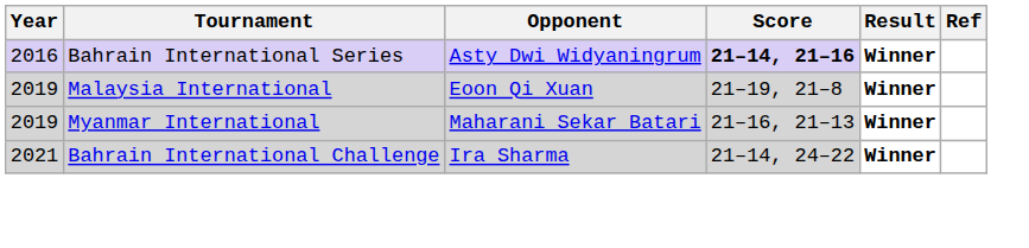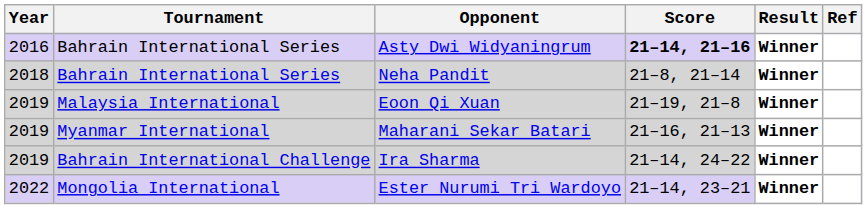 <table class="sortable wikitable" style="font-size: 90%;">
 <tr>
 <th>Year</th>
 <th>Tournament</th>
 <th>Opponent</th>
 <th>Score</th>
 <th>Result</th>
 <th>Ref</th>
 </tr>
 <tr style="background:#D8CEF6">
 <td align="center">2016</td>
 <td align="left">Bahrain International Series</td>
 <td align="left"> <a href='#'>Asty Dwi Widyaningrum</a></td>
 <td align="left"><strong>21–14, 21–16</strong></td>
+<td style="text-align:left; background:white"> <strong>Winner</strong></td>
+<td style="text-align:center; background:white"></td>
+</tr>
+<tr style="background:#D5D5D5">
+<td align="center">2018</td>
+<td align="left"><a href='#'>Bahrain International Series</a></td>
+<td align="left"> <a href='#'>Neha Pandit</a></td>
+<td align="left">21–8, 21–14</td>
 <td style="text-align:left; background:white"> <strong>Winner</strong></td>
 <td style="text-align:center; background:white"></td>
 </tr>
 <tr style="background:#D5D5D5">
 <td align="center">2019</td>
 <td align="left"><a href='#'>Malaysia International</a></td>
 <td align="left"> <a href='#'>Eoon Qi Xuan</a></td>
 <td align="left">21–19, 21–8</td>
 <td style="text-align:left; background:white"> <strong>Winner</strong></td>
 <td style="text-align:center; background:white"></td>
 </tr>
 <tr style="background:#D5D5D5">
 <td align="center">2019</td>
 <td align="left"><a href='#'>Myanmar International</a></td>
 <td align="left"> <a href='#'>Maharani Sekar Batari</a></td>
 <td align="left">21–16, 21–13</td>
 <td style="text-align:left; background:white"> <strong>Winner</strong></td>
 <td style="text-align:center; background:white"></td>
 </tr>
 <tr style="background:#D5D5D5">
-<td align="center">2021</td>
+<td align="center">2019</td>
 <td align="left"><a href='#'>Bahrain International Challenge</a></td>
 <td align="left"> <a href='#'>Ira Sharma</a></td>
 <td align="left">21–14, 24–22</td>
 <td style="text-align:left; background:white"> <strong>Winner</strong></td>
 <td style="text-align:center; background:white"></td>
 </tr>
+<tr style="background:#D8CEF6">
+<td align="center">2022</td>
+<td align="left"><a href='#'>Mongolia International</a></td>
+<td align="left"> <a href='#'>Ester Nurumi Tri Wardoyo</a></td>
+<td align="left">21–14, 23–21</td>
+<td style="text-align:left; background:white"> <strong>Winner</strong></td>
+<td style="text-align:center; background:white"></td>
+</tr>
 </table>
